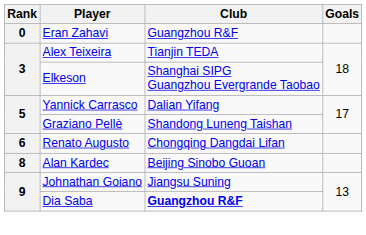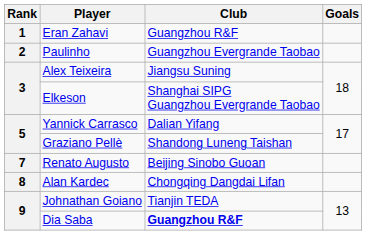 <table class="wikitable">
 <tr>
 <th>Rank</th>
 <th>Player</th>
 <th>Club</th>
 <th>Goals</th>
 </tr>
 <tr>
-<th>0</th>
+<th>1</th>
 <td> <a href='#'>Eran Zahavi</a></td>
 <td><a href='#'>Guangzhou R&F</a></td>
 <td></td>
 </tr>
 <tr>
+<th>2</th>
+<td> <a href='#'>Paulinho</a></td>
+<td><a href='#'>Guangzhou Evergrande Taobao</a></td>
+<td></td>
+</tr>
+<tr>
 <th rowspan=2>3</th>
 <td> <a href='#'>Alex Teixeira</a></td>
-<td><a href='#'>Tianjin TEDA</a></td>
+<td><a href='#'>Jiangsu Suning</a></td>
 <td rowspan=2 style="text-align:center;">18</td>
 </tr>
 <tr>
 <td> <a href='#'>Elkeson</a></td>
 <td><a href='#'>Shanghai SIPG</a><br><a href='#'>Guangzhou Evergrande Taobao</a></td>
 </tr>
 <tr>
 <th rowspan=2>5</th>
 <td> <a href='#'>Yannick Carrasco</a></td>
 <td><a href='#'>Dalian Yifang</a></td>
 <td rowspan=2 style="text-align:center;">17</td>
 </tr>
 <tr>
 <td> <a href='#'>Graziano Pellè</a></td>
 <td><a href='#'>Shandong Luneng Taishan</a></td>
 </tr>
 <tr>
-<th>6</th>
+<th>7</th>
 <td> <a href='#'>Renato Augusto</a></td>
-<td><a href='#'>Chongqing Dangdai Lifan</a></td>
+<td><a href='#'>Beijing Sinobo Guoan</a></td>
 <td></td>
 </tr>
 <tr>
 <th>8</th>
 <td> <a href='#'>Alan Kardec</a></td>
-<td><a href='#'>Beijing Sinobo Guoan</a></td>
+<td><a href='#'>Chongqing Dangdai Lifan</a></td>
 <td></td>
 </tr>
 <tr>
 <th rowspan=2>9</th>
 <td> <a href='#'>Johnathan Goiano</a></td>
-<td><a href='#'>Jiangsu Suning</a></td>
+<td><a href='#'>Tianjin TEDA</a></td>
 <td rowspan=2 style="text-align:center;">13</td>
 </tr>
 <tr>
 <td> <a href='#'>Dia Saba</a></td>
 <td><strong><a href='#'>Guangzhou R&F</a></strong></td>
 </tr>
 </table>
